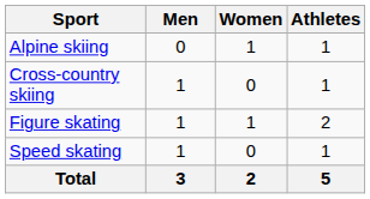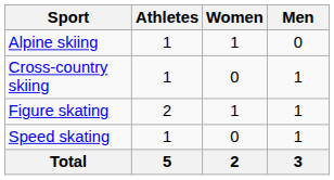 <table class="wikitable sortable" style="text-align:center;">
 <tr>
 <th width=120>Sport</th>
+<th width="55">Athletes</th>
+<th width=55>Women</th>
 <th width=55>Men</th>
-<th width=55>Women</th>
-<th width="55">Athletes</th>
 </tr>
 <tr>
 <td align=left><a href='#'>Alpine skiing</a></td>
-<td>0</td>
 <td>1</td>
 <td>1</td>
+<td>0</td>
 </tr>
 <tr>
 <td align=left><a href='#'>Cross-country skiing</a></td>
 <td>1</td>
 <td>0</td>
 <td>1</td>
 </tr>
 <tr>
 <td align=left><a href='#'>Figure skating</a></td>
+<td>2</td>
 <td>1</td>
 <td>1</td>
-<td>2</td>
 </tr>
 <tr>
 <td align=left><a href='#'>Speed skating</a></td>
 <td>1</td>
 <td>0</td>
 <td>1</td>
 </tr>
 <tr>
 <th>Total</th>
+<th>5</th>
+<th>2</th>
 <th>3</th>
-<th>2</th>
-<th>5</th>
 </tr>
 </table>
